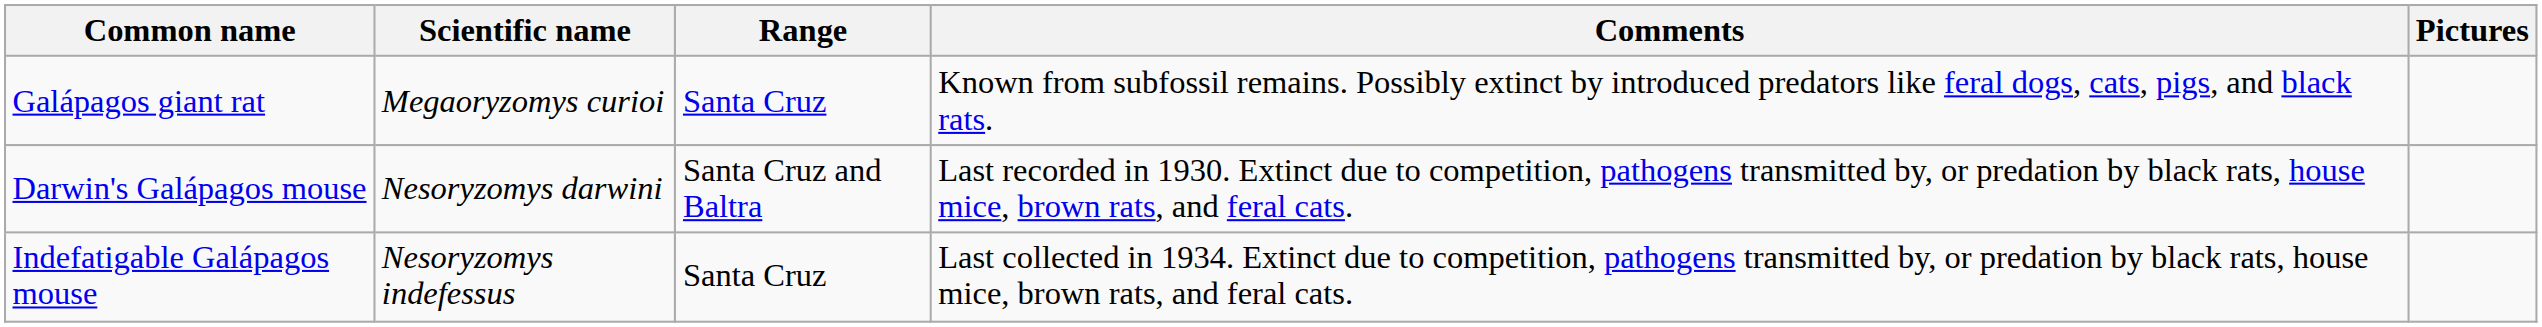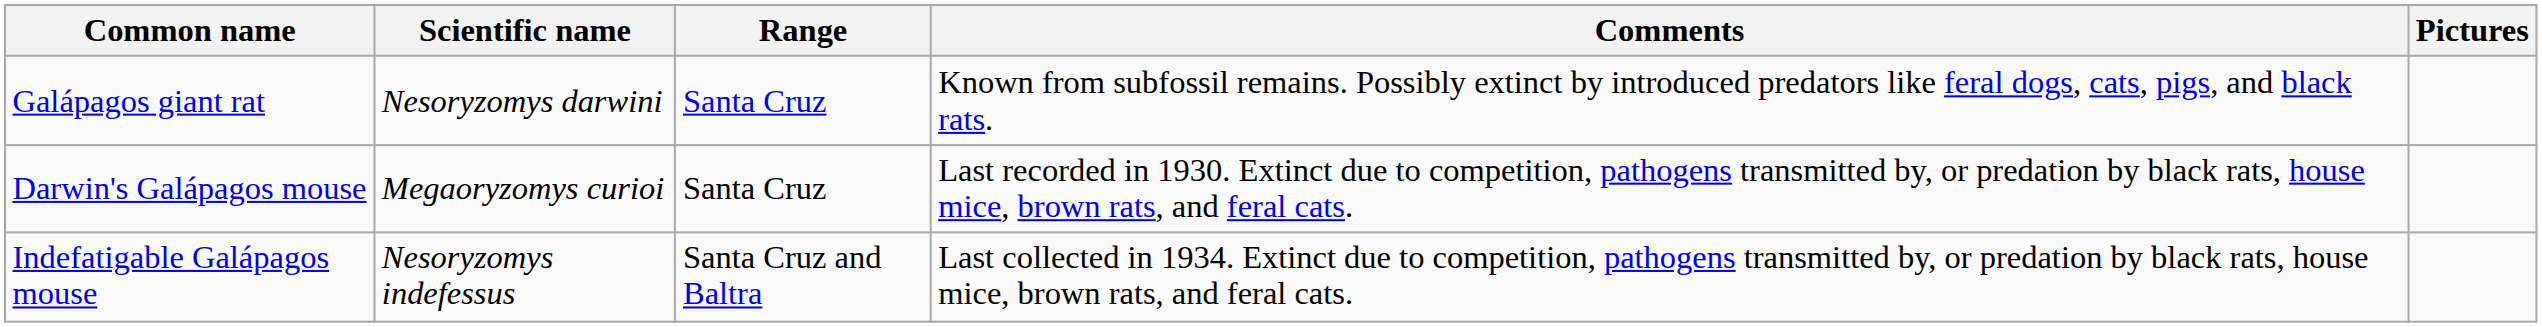 <table class="wikitable">
 <tr>
 <th>Common name</th>
 <th>Scientific name</th>
 <th>Range</th>
 <th class="unsortable">Comments</th>
 <th>Pictures</th>
 </tr>
 <tr>
 <td><a href='#'>Galápagos giant rat</a></td>
-<td><em>Megaoryzomys curioi</em></td>
+<td><em>Nesoryzomys darwini</em></td>
 <td><a href='#'>Santa Cruz</a></td>
 <td>Known from subfossil remains. Possibly extinct by introduced predators like <a href='#'>feral dogs</a>, <a href='#'>cats</a>, <a href='#'>pigs</a>, and <a href='#'>black rats</a>.</td>
 <td></td>
 </tr>
 <tr>
 <td><a href='#'>Darwin's Galápagos mouse</a></td>
-<td><em>Nesoryzomys darwini</em></td>
-<td>Santa Cruz and <a href='#'>Baltra</a></td>
+<td><em>Megaoryzomys curioi</em></td>
+<td>Santa Cruz</td>
 <td>Last recorded in 1930. Extinct due to competition, <a href='#'>pathogens</a> transmitted by, or predation by black rats, <a href='#'>house mice</a>, <a href='#'>brown rats</a>, and <a href='#'>feral cats</a>.</td>
 <td></td>
 </tr>
 <tr>
 <td><a href='#'>Indefatigable Galápagos mouse</a></td>
 <td><em>Nesoryzomys indefessus</em></td>
-<td>Santa Cruz</td>
+<td>Santa Cruz and <a href='#'>Baltra</a></td>
 <td>Last collected in 1934. Extinct due to competition, <a href='#'>pathogens</a> transmitted by, or predation by black rats, house mice, brown rats, and feral cats.</td>
 <td></td>
 </tr>
 </table>
